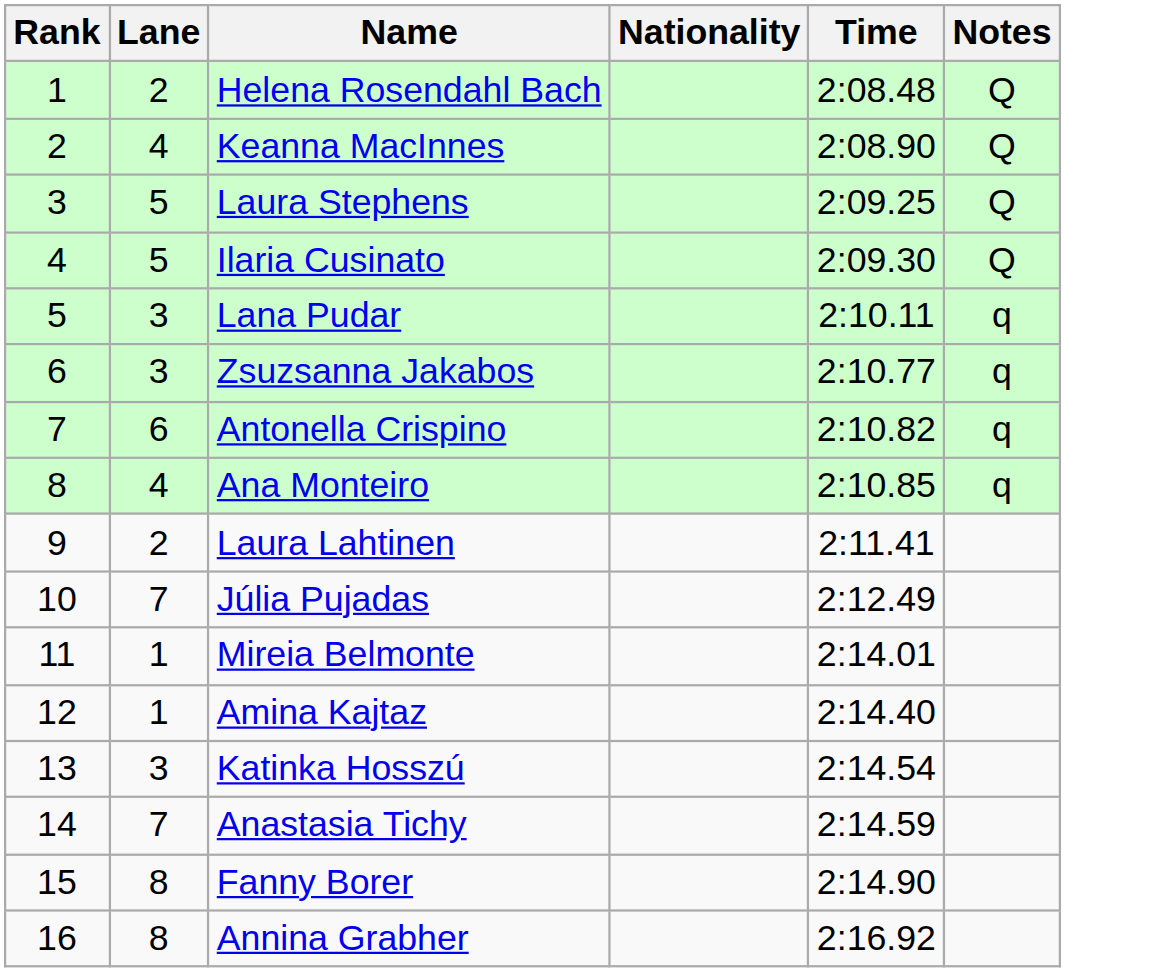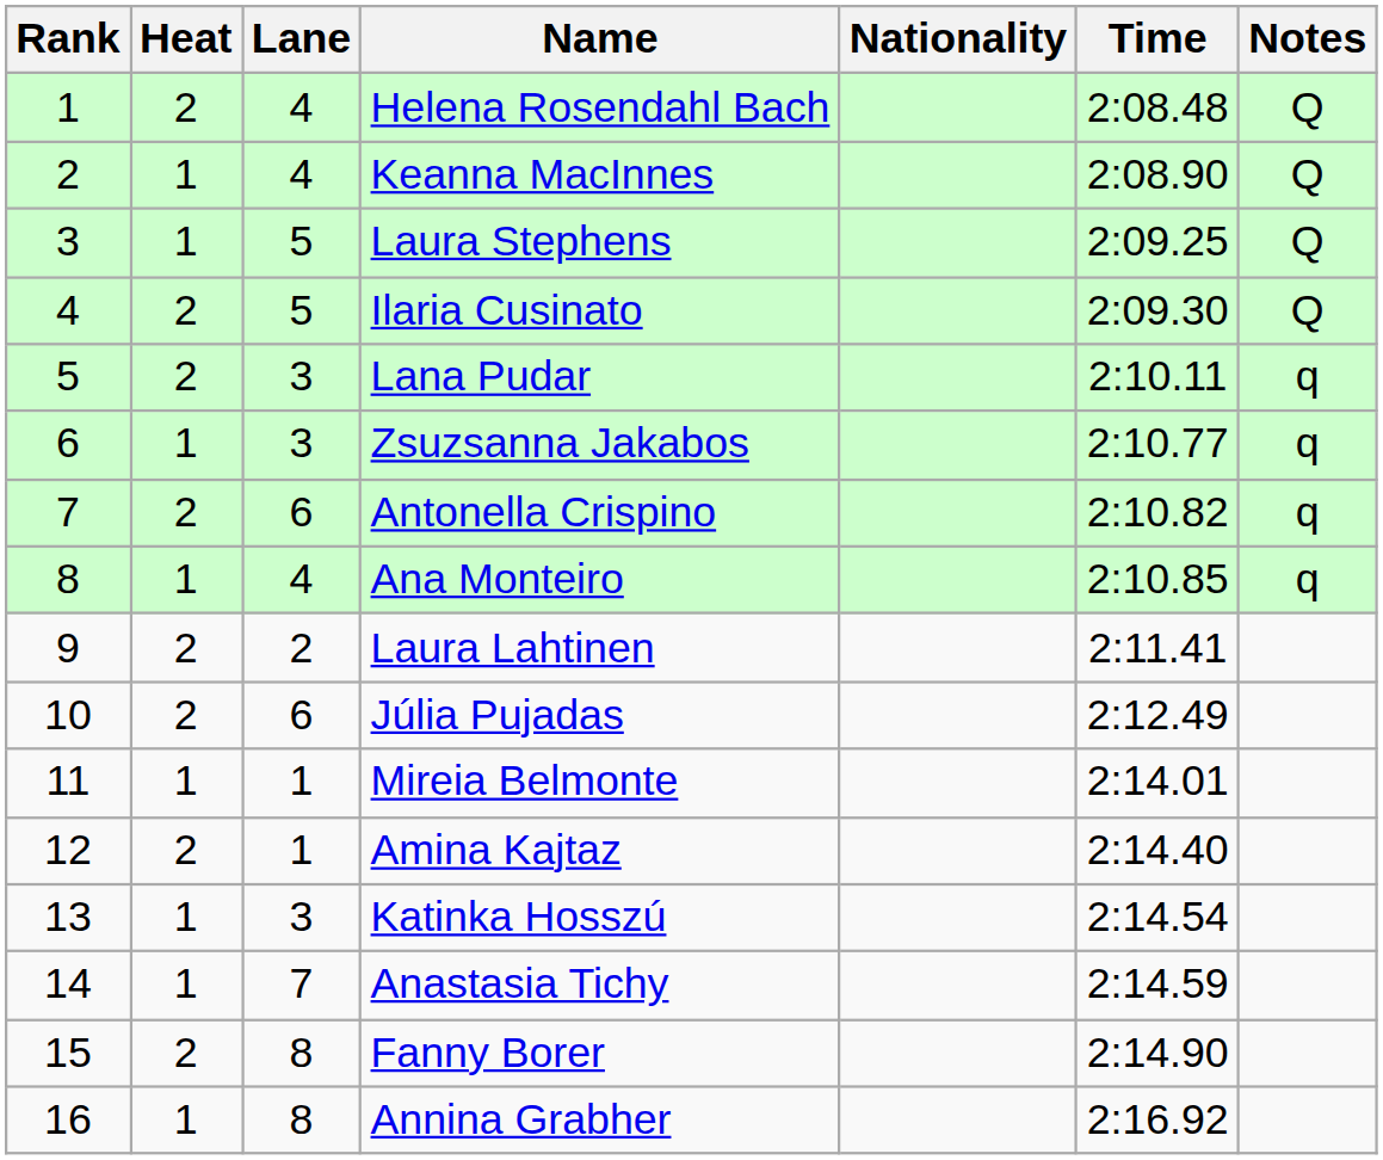 <table class="wikitable sortable" style="text-align:center">
 <tr>
 <th>Rank</th>
+<th>Heat</th>
 <th>Lane</th>
 <th>Name</th>
 <th>Nationality</th>
 <th>Time</th>
 <th>Notes</th>
 </tr>
 <tr bgcolor=ccffcc>
 <td>1</td>
 <td>2</td>
+<td>4</td>
 <td align=left><a href='#'>Helena Rosendahl Bach</a></td>
 <td align=left></td>
 <td>2:08.48</td>
 <td>Q</td>
 </tr>
 <tr bgcolor=ccffcc>
 <td>2</td>
+<td>1</td>
 <td>4</td>
 <td align=left><a href='#'>Keanna MacInnes</a></td>
 <td align=left></td>
 <td>2:08.90</td>
 <td>Q</td>
 </tr>
 <tr bgcolor=ccffcc>
 <td>3</td>
+<td>1</td>
 <td>5</td>
 <td align=left><a href='#'>Laura Stephens</a></td>
 <td align=left></td>
 <td>2:09.25</td>
 <td>Q</td>
 </tr>
 <tr bgcolor=ccffcc>
 <td>4</td>
+<td>2</td>
 <td>5</td>
 <td align=left><a href='#'>Ilaria Cusinato</a></td>
 <td align=left></td>
 <td>2:09.30</td>
 <td>Q</td>
 </tr>
 <tr bgcolor=ccffcc>
 <td>5</td>
+<td>2</td>
 <td>3</td>
 <td align=left><a href='#'>Lana Pudar</a></td>
 <td align=left></td>
 <td>2:10.11</td>
 <td>q</td>
 </tr>
 <tr bgcolor=ccffcc>
 <td>6</td>
+<td>1</td>
 <td>3</td>
 <td align=left><a href='#'>Zsuzsanna Jakabos</a></td>
 <td align=left></td>
 <td>2:10.77</td>
 <td>q</td>
 </tr>
 <tr bgcolor=ccffcc>
 <td>7</td>
+<td>2</td>
 <td>6</td>
 <td align=left><a href='#'>Antonella Crispino</a></td>
 <td align=left></td>
 <td>2:10.82</td>
 <td>q</td>
 </tr>
 <tr bgcolor=ccffcc>
 <td>8</td>
+<td>1</td>
 <td>4</td>
 <td align=left><a href='#'>Ana Monteiro</a></td>
 <td align=left></td>
 <td>2:10.85</td>
 <td>q</td>
 </tr>
 <tr>
 <td>9</td>
 <td>2</td>
+<td>2</td>
 <td align=left><a href='#'>Laura Lahtinen</a></td>
 <td align=left></td>
 <td>2:11.41</td>
 <td></td>
 </tr>
 <tr>
 <td>10</td>
-<td>7</td>
+<td>2</td>
+<td>6</td>
 <td align=left><a href='#'>Júlia Pujadas</a></td>
 <td align=left></td>
 <td>2:12.49</td>
 <td></td>
 </tr>
 <tr>
 <td>11</td>
 <td>1</td>
+<td>1</td>
 <td align=left><a href='#'>Mireia Belmonte</a></td>
 <td align=left></td>
 <td>2:14.01</td>
 <td></td>
 </tr>
 <tr>
 <td>12</td>
+<td>2</td>
 <td>1</td>
 <td align=left><a href='#'>Amina Kajtaz</a></td>
 <td align=left></td>
 <td>2:14.40</td>
 <td></td>
 </tr>
 <tr>
 <td>13</td>
+<td>1</td>
 <td>3</td>
 <td align=left><a href='#'>Katinka Hosszú</a></td>
 <td align=left></td>
 <td>2:14.54</td>
 <td></td>
 </tr>
 <tr>
 <td>14</td>
+<td>1</td>
 <td>7</td>
 <td align=left><a href='#'>Anastasia Tichy</a></td>
 <td align=left></td>
 <td>2:14.59</td>
 <td></td>
 </tr>
 <tr>
 <td>15</td>
+<td>2</td>
 <td>8</td>
 <td align=left><a href='#'>Fanny Borer</a></td>
 <td align=left></td>
 <td>2:14.90</td>
 <td></td>
 </tr>
 <tr>
 <td>16</td>
+<td>1</td>
 <td>8</td>
 <td align=left><a href='#'>Annina Grabher</a></td>
 <td align=left></td>
 <td>2:16.92</td>
 <td></td>
 </tr>
 </table>
